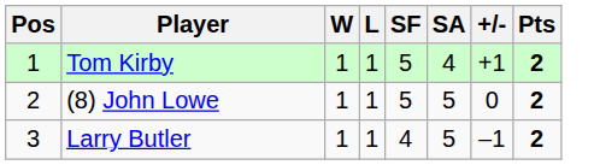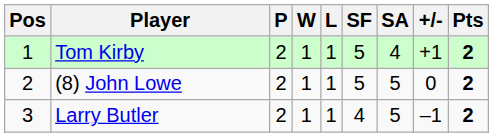 <table class="wikitable" style="text-align:center; margin: 1em auto 1em auto, align:left">
 <tr>
 <th width=20>Pos</th>
 <th width=168>Player</th>
+<th width=3>P</th>
 <th width=3>W</th>
 <th width=3>L</th>
 <th width=20>SF</th>
 <th width=20>SA</th>
 <th width=20>+/-</th>
 <th width=20>Pts</th>
 </tr>
 <tr align=center style="background: #ccffcc;">
 <td>1</td>
 <td align="left"> <a href='#'>Tom Kirby</a></td>
+<td>2</td>
 <td>1</td>
 <td>1</td>
 <td>5</td>
 <td>4</td>
 <td>+1</td>
 <td><strong>2</strong></td>
 </tr>
 <tr align=center>
 <td>2</td>
 <td align="left"> (8) <a href='#'>John Lowe</a></td>
+<td>2</td>
 <td>1</td>
 <td>1</td>
 <td>5</td>
 <td>5</td>
 <td>0</td>
 <td><strong>2</strong></td>
 </tr>
 <tr align=center>
 <td>3</td>
 <td align="left"> <a href='#'>Larry Butler</a></td>
+<td>2</td>
 <td>1</td>
 <td>1</td>
 <td>4</td>
 <td>5</td>
 <td>–1</td>
 <td><strong>2</strong></td>
 </tr>
 </table>
